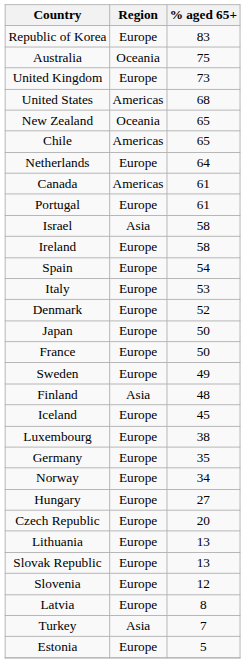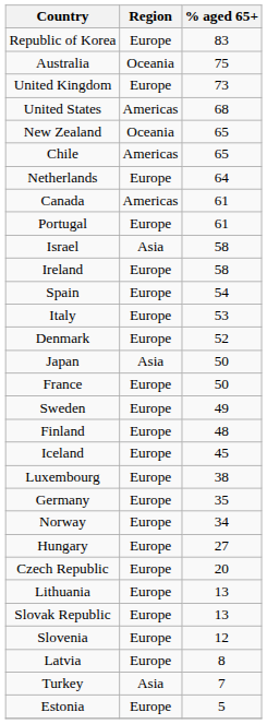 <table class="wikitable" style = "float: right; margin-left:15px; text-align:center">
 <tr>
 <th>Country</th>
 <th>Region</th>
 <th>% aged 65+</th>
 </tr>
 <tr>
 <td>Republic of Korea</td>
 <td>Europe</td>
 <td>83</td>
 </tr>
 <tr>
 <td>Australia</td>
 <td>Oceania</td>
 <td>75</td>
 </tr>
 <tr>
 <td>United Kingdom</td>
 <td>Europe</td>
 <td>73</td>
 </tr>
 <tr>
 <td>United States</td>
 <td>Americas</td>
 <td>68</td>
 </tr>
 <tr>
 <td>New Zealand</td>
 <td>Oceania</td>
 <td>65</td>
 </tr>
 <tr>
 <td>Chile</td>
 <td>Americas</td>
 <td>65</td>
 </tr>
 <tr>
 <td>Netherlands</td>
 <td>Europe</td>
 <td>64</td>
 </tr>
 <tr>
 <td>Canada</td>
 <td>Americas</td>
 <td>61</td>
 </tr>
 <tr>
 <td>Portugal</td>
 <td>Europe</td>
 <td>61</td>
 </tr>
 <tr>
 <td>Israel</td>
 <td>Asia</td>
 <td>58</td>
 </tr>
 <tr>
 <td>Ireland</td>
 <td>Europe</td>
 <td>58</td>
 </tr>
 <tr>
 <td>Spain</td>
 <td>Europe</td>
 <td>54</td>
 </tr>
 <tr>
 <td>Italy</td>
 <td>Europe</td>
 <td>53</td>
 </tr>
 <tr>
 <td>Denmark</td>
 <td>Europe</td>
 <td>52</td>
 </tr>
 <tr>
 <td>Japan</td>
-<td>Europe</td>
+<td>Asia</td>
 <td>50</td>
 </tr>
 <tr>
 <td>France</td>
 <td>Europe</td>
 <td>50</td>
 </tr>
 <tr>
 <td>Sweden</td>
 <td>Europe</td>
 <td>49</td>
 </tr>
 <tr>
 <td>Finland</td>
-<td>Asia</td>
+<td>Europe</td>
 <td>48</td>
 </tr>
 <tr>
 <td>Iceland</td>
 <td>Europe</td>
 <td>45</td>
 </tr>
 <tr>
 <td>Luxembourg</td>
 <td>Europe</td>
 <td>38</td>
 </tr>
 <tr>
 <td>Germany</td>
 <td>Europe</td>
 <td>35</td>
 </tr>
 <tr>
 <td>Norway</td>
 <td>Europe</td>
 <td>34</td>
 </tr>
 <tr>
 <td>Hungary</td>
 <td>Europe</td>
 <td>27</td>
 </tr>
 <tr>
 <td>Czech Republic</td>
 <td>Europe</td>
 <td>20</td>
 </tr>
 <tr>
 <td>Lithuania</td>
 <td>Europe</td>
 <td>13</td>
 </tr>
 <tr>
 <td>Slovak Republic</td>
 <td>Europe</td>
 <td>13</td>
 </tr>
 <tr>
 <td>Slovenia</td>
 <td>Europe</td>
 <td>12</td>
 </tr>
 <tr>
 <td>Latvia</td>
 <td>Europe</td>
 <td>8</td>
 </tr>
 <tr>
 <td>Turkey</td>
 <td>Asia</td>
 <td>7</td>
 </tr>
 <tr>
 <td>Estonia</td>
 <td>Europe</td>
 <td>5</td>
 </tr>
 <tr>
 </tr>
 </table>
